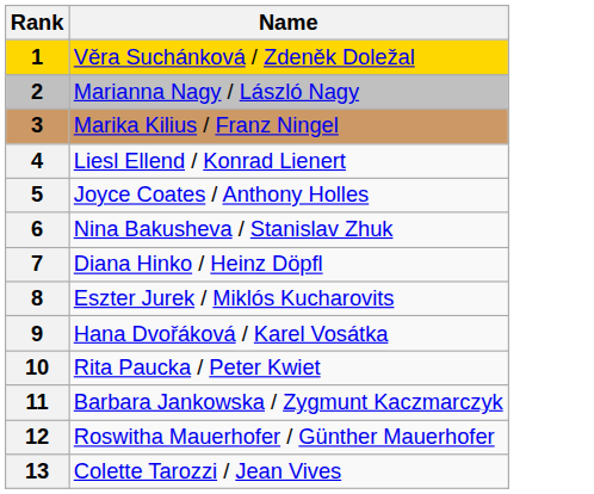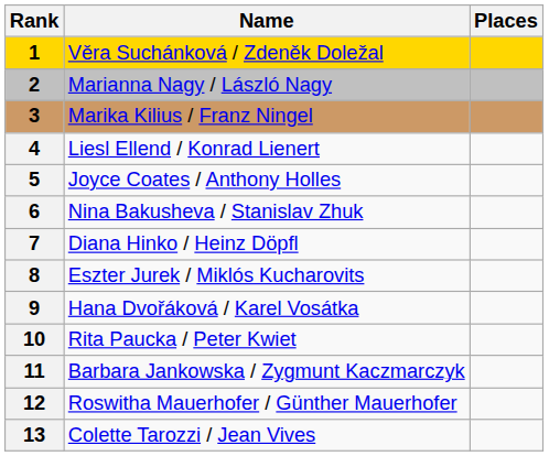 <table class="wikitable">
 <tr>
 <th>Rank</th>
 <th>Name</th>
+<th>Places</th>
 </tr>
 <tr bgcolor="gold">
 <td align="center"><strong>1</strong></td>
 <td> <a href='#'>Věra Suchánková</a> / <a href='#'>Zdeněk Doležal</a></td>
+<td></td>
 </tr>
 <tr bgcolor="silver">
 <td align="center"><strong>2</strong></td>
 <td> <a href='#'>Marianna Nagy</a> / <a href='#'>László Nagy</a></td>
+<td></td>
 </tr>
 <tr bgcolor="cc9966">
 <td align="center"><strong>3</strong></td>
 <td> <a href='#'>Marika Kilius</a> / <a href='#'>Franz Ningel</a></td>
+<td></td>
 </tr>
 <tr>
 <th>4</th>
 <td> <a href='#'>Liesl Ellend</a> / <a href='#'>Konrad Lienert</a></td>
+<td></td>
 </tr>
 <tr>
 <th>5</th>
 <td> <a href='#'>Joyce Coates</a> / <a href='#'>Anthony Holles</a></td>
+<td></td>
 </tr>
 <tr>
 <th>6</th>
 <td> <a href='#'>Nina Bakusheva</a> / <a href='#'>Stanislav Zhuk</a></td>
+<td></td>
 </tr>
 <tr>
 <th>7</th>
 <td> <a href='#'>Diana Hinko</a> / <a href='#'>Heinz Döpfl</a></td>
+<td></td>
 </tr>
 <tr>
 <th>8</th>
 <td> <a href='#'>Eszter Jurek</a> / <a href='#'>Miklós Kucharovits</a></td>
+<td></td>
 </tr>
 <tr>
 <th>9</th>
 <td> <a href='#'>Hana Dvořáková</a> / <a href='#'>Karel Vosátka</a></td>
+<td></td>
 </tr>
 <tr>
 <th>10</th>
 <td> <a href='#'>Rita Paucka</a> / <a href='#'>Peter Kwiet</a></td>
+<td></td>
 </tr>
 <tr>
 <th>11</th>
 <td> <a href='#'>Barbara Jankowska</a> / <a href='#'>Zygmunt Kaczmarczyk</a></td>
+<td></td>
 </tr>
 <tr>
 <th>12</th>
 <td> <a href='#'>Roswitha Mauerhofer</a> / <a href='#'>Günther Mauerhofer</a></td>
+<td></td>
 </tr>
 <tr>
 <th>13</th>
 <td> <a href='#'>Colette Tarozzi</a> / <a href='#'>Jean Vives</a></td>
+<td></td>
 </tr>
 </table>
